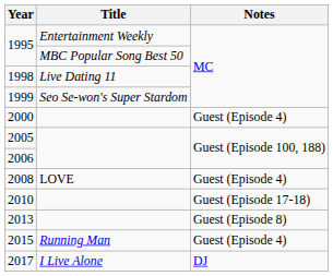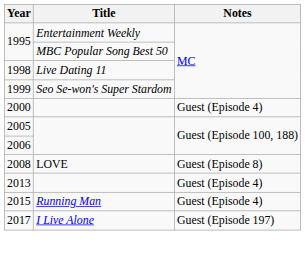 <table class="wikitable sortable">
 <tr>
 <th>Year</th>
 <th>Title</th>
 <th class"unsortable">Notes</th>
 </tr>
 <tr>
 <td rowspan=2>1995</td>
 <td><em>Entertainment Weekly</em></td>
 <td rowspan="4"><a href='#'>MC</a></td>
 </tr>
 <tr>
 <td><em>MBC Popular Song Best 50</em></td>
 </tr>
 <tr>
 <td>1998</td>
 <td><em>Live Dating 11</em></td>
 </tr>
 <tr>
 <td>1999</td>
 <td><em>Seo Se-won's Super Stardom</em></td>
 </tr>
 <tr>
 <td>2000</td>
 <td><em></em></td>
 <td>Guest (Episode 4)</td>
 </tr>
 <tr>
 <td>2005</td>
 <td rowspan="2"><em></em></td>
 <td rowspan="2">Guest (Episode 100, 188)</td>
 </tr>
 <tr>
 <td>2006</td>
 </tr>
 <tr>
 <td>2008</td>
 <td>LOVE</td>
-<td>Guest (Episode 4)</td>
-</tr>
-<tr>
-<td>2010</td>
-<td><em></em></td>
-<td>Guest (Episode 17-18)</td>
+<td>Guest (Episode 8)</td>
 </tr>
 <tr>
 <td>2013</td>
 <td><em></em></td>
-<td>Guest (Episode 8)</td>
+<td>Guest (Episode 4)</td>
 </tr>
 <tr>
 <td>2015</td>
 <td><em><a href='#'>Running Man</a></em></td>
 <td>Guest (Episode 4)</td>
 </tr>
 <tr>
 <td>2017</td>
 <td><a href='#'><em>I Live Alone</em></a></td>
-<td><a href='#'>DJ</a></td>
+<td>Guest (Episode 197)</td>
 </tr>
 </table>
